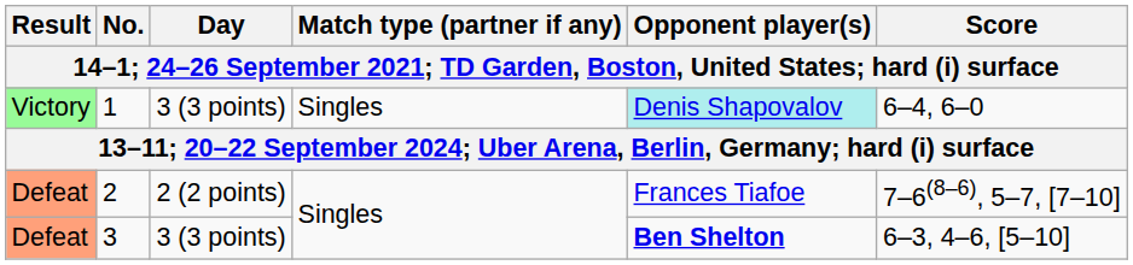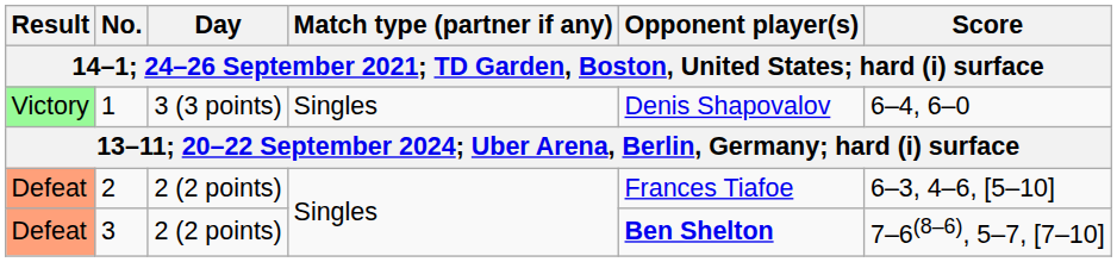 <table class=wikitable>
 <tr>
 <th>Result</th>
 <th>No.</th>
 <th>Day</th>
 <th>Match type (partner if any)</th>
 <th>Opponent player(s)</th>
 <th>Score</th>
 </tr>
 <tr>
 <th colspan=6>14–1; <a href='#'>24–26 September 2021</a>; <a href='#'>TD Garden</a>, <a href='#'>Boston</a>, United States; hard (i) surface</th>
 </tr>
 <tr>
 <td bgcolor=98fb98>Victory</td>
 <td>1</td>
 <td>3 (3 points)</td>
 <td>Singles</td>
-<td style="background: paleturquoise;"> <a href='#'>Denis Shapovalov</a></td>
+<td> <a href='#'>Denis Shapovalov</a></td>
 <td>6–4, 6–0</td>
 </tr>
 <tr>
 <th colspan=6>13–11; <a href='#'>20–22 September 2024</a>; <a href='#'>Uber Arena</a>, <a href='#'>Berlin</a>, Germany; hard (i) surface</th>
 </tr>
 <tr>
 <td bgcolor=ffa07a>Defeat</td>
 <td>2</td>
 <td>2 (2 points)</td>
 <td rowspan=2>Singles</td>
 <td> <a href='#'>Frances Tiafoe</a></td>
-<td>7–6<sup>(8–6)</sup>, 5–7, [7–10]</td>
+<td>6–3, 4–6, [5–10]</td>
 </tr>
 <tr>
 <td bgcolor=ffa07a>Defeat</td>
 <td>3</td>
-<td>3 (3 points)</td>
+<td>2 (2 points)</td>
 <td><strong> <a href='#'>Ben Shelton</a></strong></td>
-<td>6–3, 4–6, [5–10]</td>
+<td>7–6<sup>(8–6)</sup>, 5–7, [7–10]</td>
 </tr>
 </table>
